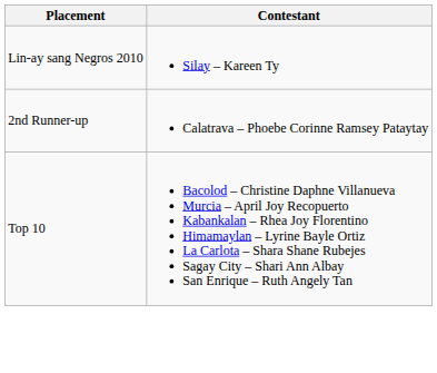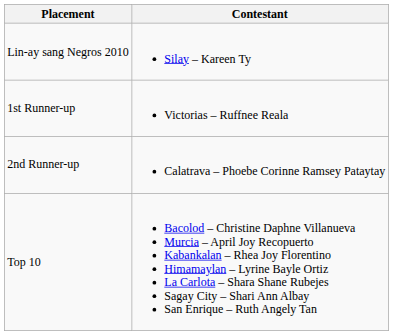 <table class="wikitable">
 <tr>
 <th>Placement</th>
 <th>Contestant</th>
 </tr>
 <tr>
 <td>Lin-ay sang Negros 2010</td>
 <td><br><ul><li><a href='#'>Silay</a> – Kareen Ty</li></ul></td>
 </tr>
 <tr>
+<td>1st Runner-up</td>
+<td><br><ul><li>Victorias – Ruffnee Reala</li></ul></td>
+</tr>
+<tr>
 <td>2nd Runner-up</td>
 <td><br><ul><li>Calatrava – Phoebe Corinne Ramsey Pataytay</li></ul></td>
 </tr>
 <tr>
 <td rowspan="7">Top 10</td>
 <td><br><ul><li><a href='#'>Bacolod</a> – Christine Daphne Villanueva</li><li><a href='#'>Murcia</a> – April Joy Recopuerto</li><li><a href='#'>Kabankalan</a> – Rhea Joy Florentino</li><li><a href='#'>Himamaylan</a> – Lyrine Bayle Ortiz</li><li><a href='#'>La Carlota</a> – Shara Shane Rubejes</li><li>Sagay City – Shari Ann Albay</li><li>San Enrique – Ruth Angely Tan</li></ul></td>
 </tr>
 </table>
